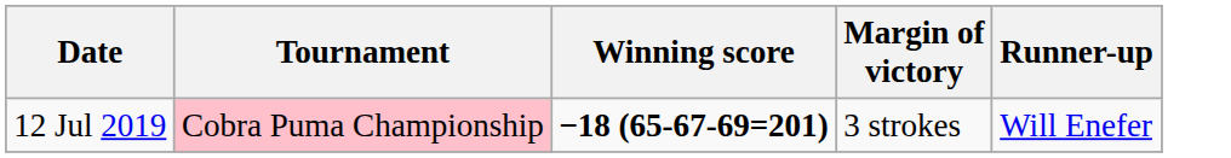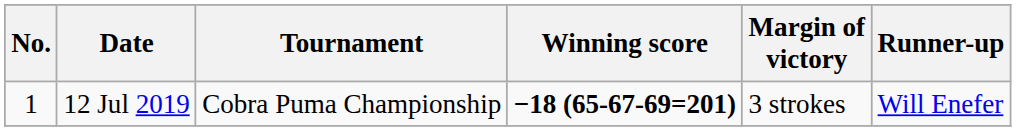 <table class="wikitable" style="font-size:95%;">
 <tr>
+<th>No.</th>
 <th>Date</th>
 <th>Tournament</th>
 <th>Winning score</th>
 <th>Margin of<br>victory</th>
 <th>Runner-up</th>
 </tr>
 <tr>
+<td align=center>1</td>
 <td align=right>12 Jul <a href='#'>2019</a></td>
-<td style="background: pink;">Cobra Puma Championship</td>
+<td>Cobra Puma Championship</td>
 <td><strong>−18 (65-67-69=201)</strong></td>
 <td>3 strokes</td>
 <td> <a href='#'>Will Enefer</a></td>
 </tr>
 </table>
